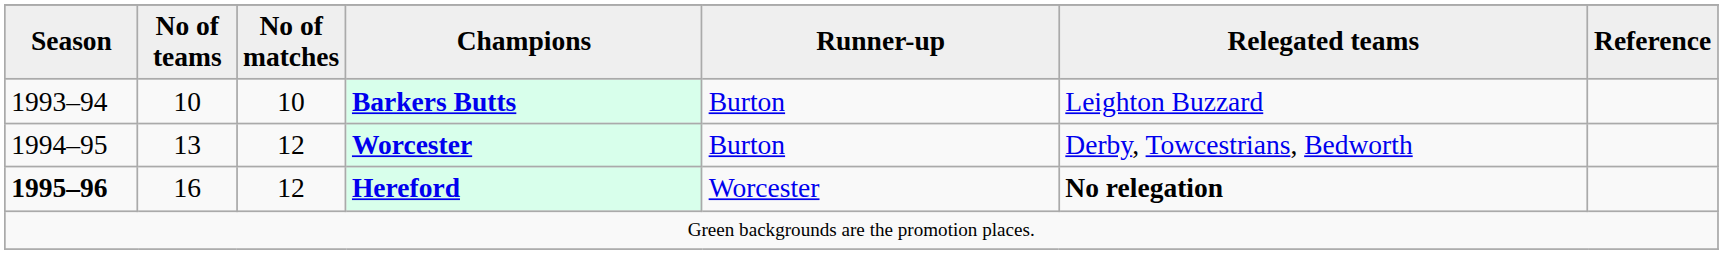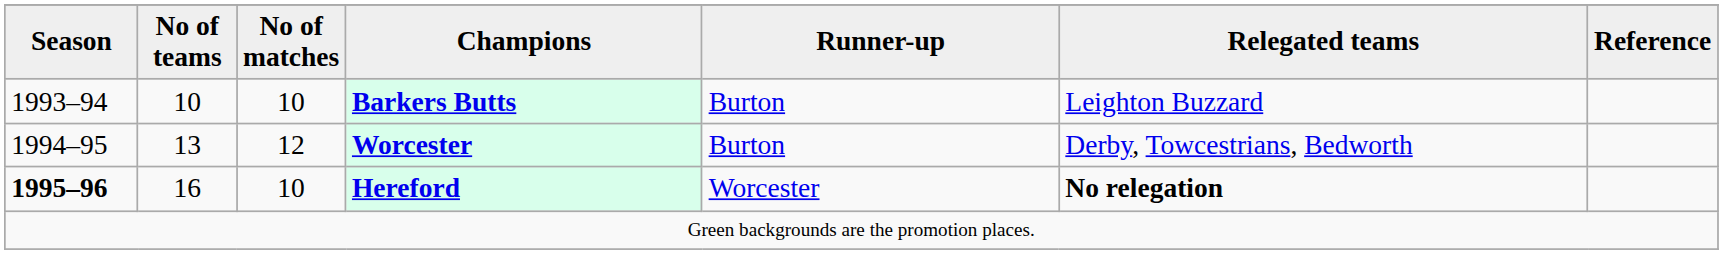 <table class="wikitable">
 <tr>
 </tr>
 <tr>
 <th style="background:#efefef; width:70px;">Season</th>
 <th style="background:#efefef; width:50px;">No of teams</th>
 <th style="background:#efefef; width:50px;">No of matches</th>
 <th style="background:#efefef; width:200px;">Champions</th>
 <th style="background:#efefef; width:200px;">Runner-up</th>
 <th style="background:#efefef; width:300px;">Relegated teams</th>
 <th style="background:#efefef; width:50px;">Reference</th>
 </tr>
 <tr align=left>
 <td>1993–94</td>
 <td style="text-align: center;">10</td>
 <td style="text-align: center;">10</td>
 <td style="background:#d8ffeb;"><strong><a href='#'>Barkers Butts</a></strong></td>
 <td><a href='#'>Burton</a></td>
 <td><a href='#'>Leighton Buzzard</a></td>
 <td></td>
 </tr>
 <tr>
 <td>1994–95</td>
 <td style="text-align: center;">13</td>
 <td style="text-align: center;">12</td>
 <td style="background:#d8ffeb;"><strong><a href='#'>Worcester</a></strong></td>
 <td><a href='#'>Burton</a></td>
 <td><a href='#'>Derby</a>, <a href='#'>Towcestrians</a>, <a href='#'>Bedworth</a></td>
 <td></td>
 </tr>
 <tr>
 <td><strong>1995–96</strong></td>
 <td style="text-align: center;">16</td>
-<td style="text-align: center;">12</td>
+<td style="text-align: center;">10</td>
 <td style="background:#d8ffeb;"><strong><a href='#'>Hereford</a></strong></td>
 <td><a href='#'>Worcester</a></td>
 <td><strong>No relegation</strong></td>
 <td></td>
 </tr>
 <tr>
 <td colspan="15"  style="border:0; font-size:smaller; text-align:center;"><small><span>Green backgrounds</span> are the promotion places.</small></td>
 </tr>
 </table>
